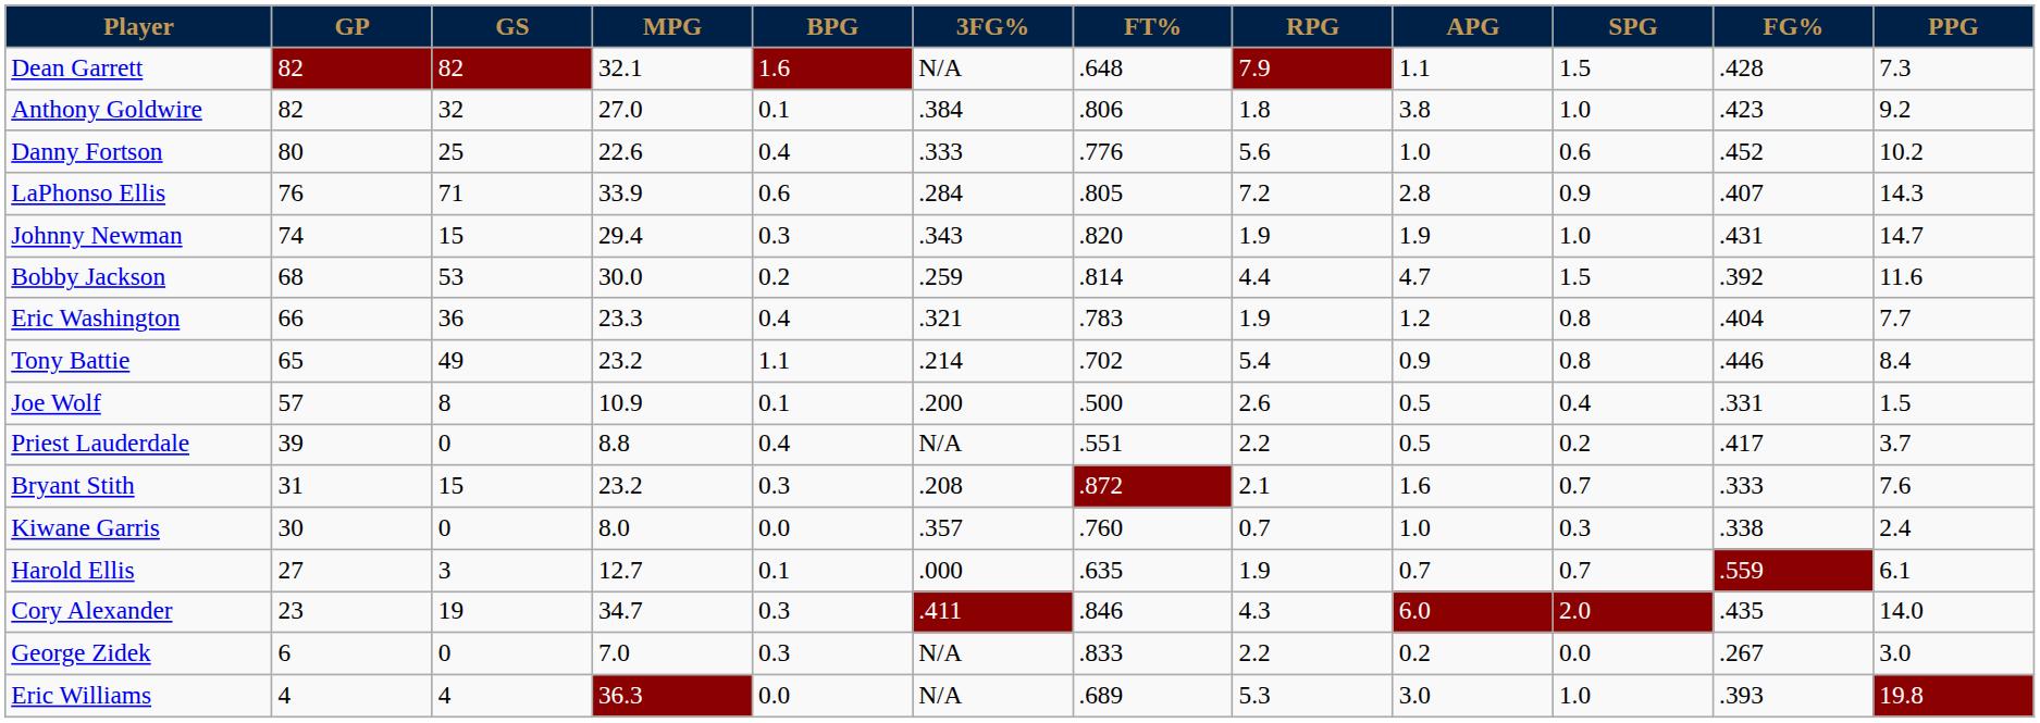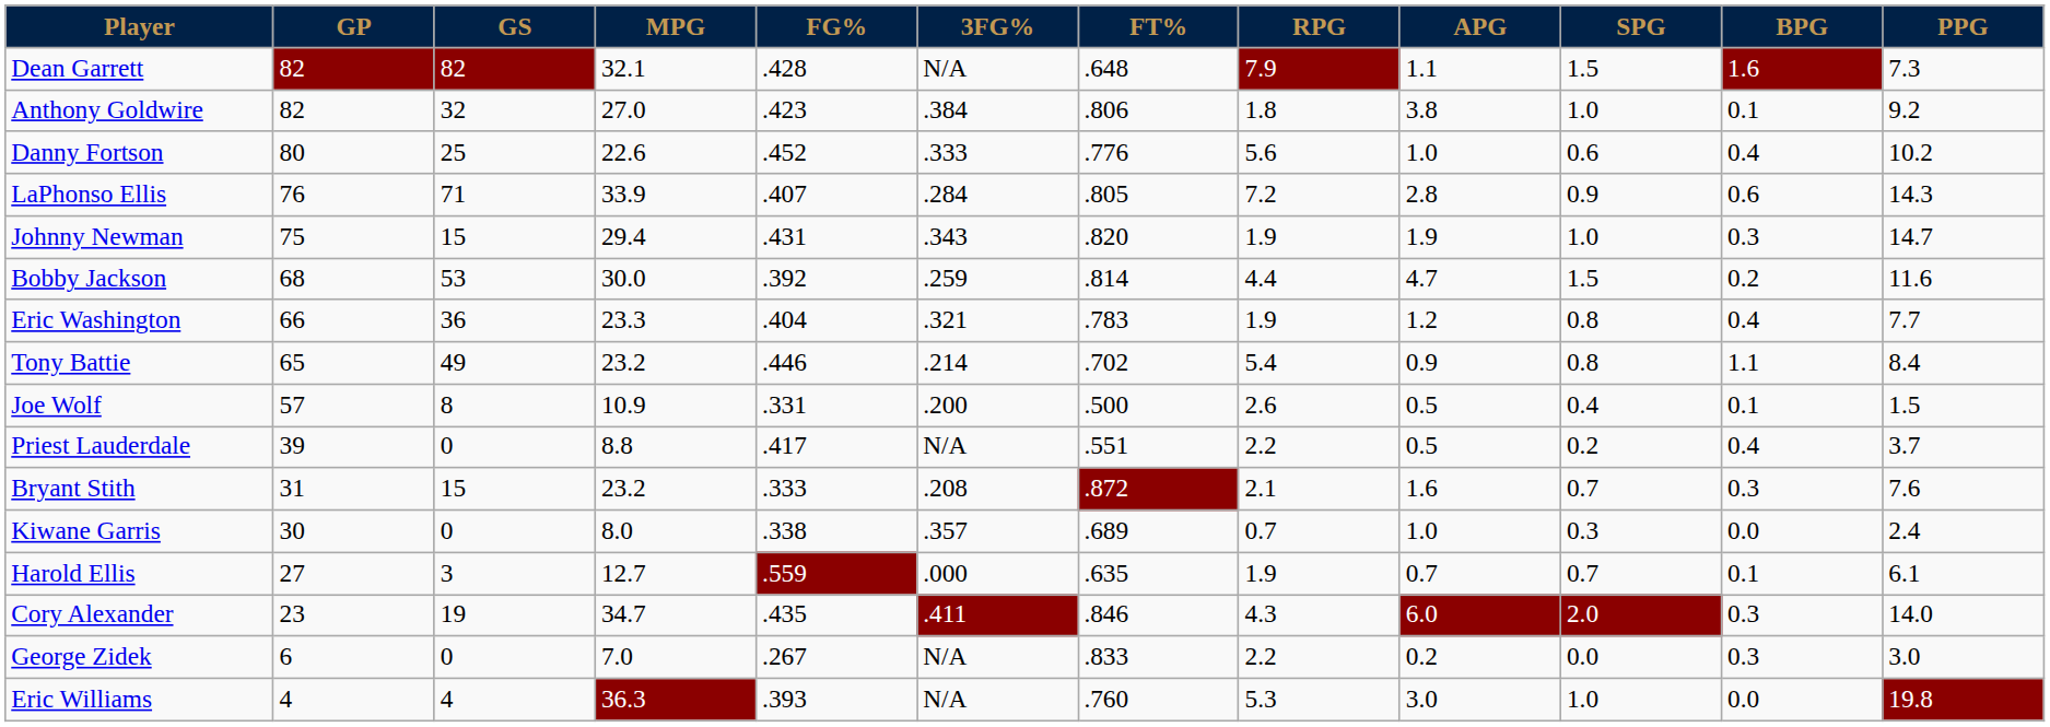 <table class="wikitable sortable" style="font-size: 90%">
 <tr>
 <th style="background:#002147;color:#C39953;" width="10%">Player</th>
 <th style="background:#002147;color:#C39953;" width="6%">GP</th>
 <th style="background:#002147;color:#C39953;" width="6%">GS</th>
 <th style="background:#002147;color:#C39953;" width="6%">MPG</th>
-<th style="background:#002147;color:#C39953;" width="6%">BPG</th>
+<th style="background:#002147;color:#C39953;" width="6%">FG%</th>
 <th style="background:#002147;color:#C39953;" width="6%">3FG%</th>
 <th style="background:#002147;color:#C39953;" width="6%">FT%</th>
 <th style="background:#002147;color:#C39953;" width="6%">RPG</th>
 <th style="background:#002147;color:#C39953;" width="6%">APG</th>
 <th style="background:#002147;color:#C39953;" width="6%">SPG</th>
-<th style="background:#002147;color:#C39953;" width="6%">FG%</th>
+<th style="background:#002147;color:#C39953;" width="6%">BPG</th>
 <th style="background:#002147;color:#C39953;" width="6%">PPG</th>
 </tr>
 <tr>
 <td><a href='#'>Dean Garrett</a></td>
 <td style="background:#8B0000;color:white;">82</td>
 <td style="background:#8B0000;color:white;">82</td>
 <td>32.1</td>
-<td style="background:#8B0000;color:white;">1.6</td>
+<td>.428</td>
 <td>N/A</td>
 <td>.648</td>
 <td style="background:#8B0000;color:white;">7.9</td>
 <td>1.1</td>
 <td>1.5</td>
-<td>.428</td>
+<td style="background:#8B0000;color:white;">1.6</td>
 <td>7.3</td>
 </tr>
 <tr>
 <td><a href='#'>Anthony Goldwire</a></td>
 <td>82</td>
 <td>32</td>
 <td>27.0</td>
-<td>0.1</td>
+<td>.423</td>
 <td>.384</td>
 <td>.806</td>
 <td>1.8</td>
 <td>3.8</td>
 <td>1.0</td>
-<td>.423</td>
+<td>0.1</td>
 <td>9.2</td>
 </tr>
 <tr>
 <td><a href='#'>Danny Fortson</a></td>
 <td>80</td>
 <td>25</td>
 <td>22.6</td>
-<td>0.4</td>
+<td>.452</td>
 <td>.333</td>
 <td>.776</td>
 <td>5.6</td>
 <td>1.0</td>
 <td>0.6</td>
-<td>.452</td>
+<td>0.4</td>
 <td>10.2</td>
 </tr>
 <tr>
 <td><a href='#'>LaPhonso Ellis</a></td>
 <td>76</td>
 <td>71</td>
 <td>33.9</td>
-<td>0.6</td>
+<td>.407</td>
 <td>.284</td>
 <td>.805</td>
 <td>7.2</td>
 <td>2.8</td>
 <td>0.9</td>
-<td>.407</td>
+<td>0.6</td>
 <td>14.3</td>
 </tr>
 <tr>
 <td><a href='#'>Johnny Newman</a></td>
-<td>74</td>
+<td>75</td>
 <td>15</td>
 <td>29.4</td>
-<td>0.3</td>
+<td>.431</td>
 <td>.343</td>
 <td>.820</td>
 <td>1.9</td>
 <td>1.9</td>
 <td>1.0</td>
-<td>.431</td>
+<td>0.3</td>
 <td>14.7</td>
 </tr>
 <tr>
 <td><a href='#'>Bobby Jackson</a></td>
 <td>68</td>
 <td>53</td>
 <td>30.0</td>
-<td>0.2</td>
+<td>.392</td>
 <td>.259</td>
 <td>.814</td>
 <td>4.4</td>
 <td>4.7</td>
 <td>1.5</td>
-<td>.392</td>
+<td>0.2</td>
 <td>11.6</td>
 </tr>
 <tr>
 <td><a href='#'>Eric Washington</a></td>
 <td>66</td>
 <td>36</td>
 <td>23.3</td>
-<td>0.4</td>
+<td>.404</td>
 <td>.321</td>
 <td>.783</td>
 <td>1.9</td>
 <td>1.2</td>
 <td>0.8</td>
-<td>.404</td>
+<td>0.4</td>
 <td>7.7</td>
 </tr>
 <tr>
 <td><a href='#'>Tony Battie</a></td>
 <td>65</td>
 <td>49</td>
 <td>23.2</td>
-<td>1.1</td>
+<td>.446</td>
 <td>.214</td>
 <td>.702</td>
 <td>5.4</td>
 <td>0.9</td>
 <td>0.8</td>
-<td>.446</td>
+<td>1.1</td>
 <td>8.4</td>
 </tr>
 <tr>
 <td><a href='#'>Joe Wolf</a></td>
 <td>57</td>
 <td>8</td>
 <td>10.9</td>
-<td>0.1</td>
+<td>.331</td>
 <td>.200</td>
 <td>.500</td>
 <td>2.6</td>
 <td>0.5</td>
 <td>0.4</td>
-<td>.331</td>
+<td>0.1</td>
 <td>1.5</td>
 </tr>
 <tr>
 <td><a href='#'>Priest Lauderdale</a></td>
 <td>39</td>
 <td>0</td>
 <td>8.8</td>
-<td>0.4</td>
+<td>.417</td>
 <td>N/A</td>
 <td>.551</td>
 <td>2.2</td>
 <td>0.5</td>
 <td>0.2</td>
-<td>.417</td>
+<td>0.4</td>
 <td>3.7</td>
 </tr>
 <tr>
 <td><a href='#'>Bryant Stith</a></td>
 <td>31</td>
 <td>15</td>
 <td>23.2</td>
-<td>0.3</td>
+<td>.333</td>
 <td>.208</td>
 <td style="background:#8B0000;color:white;">.872</td>
 <td>2.1</td>
 <td>1.6</td>
 <td>0.7</td>
-<td>.333</td>
+<td>0.3</td>
 <td>7.6</td>
 </tr>
 <tr>
 <td><a href='#'>Kiwane Garris</a></td>
 <td>30</td>
 <td>0</td>
 <td>8.0</td>
-<td>0.0</td>
+<td>.338</td>
 <td>.357</td>
-<td>.760</td>
+<td>.689</td>
 <td>0.7</td>
 <td>1.0</td>
 <td>0.3</td>
-<td>.338</td>
+<td>0.0</td>
 <td>2.4</td>
 </tr>
 <tr>
 <td><a href='#'>Harold Ellis</a></td>
 <td>27</td>
 <td>3</td>
 <td>12.7</td>
-<td>0.1</td>
+<td style="background:#8B0000;color:white;">.559</td>
 <td>.000</td>
 <td>.635</td>
 <td>1.9</td>
 <td>0.7</td>
 <td>0.7</td>
-<td style="background:#8B0000;color:white;">.559</td>
+<td>0.1</td>
 <td>6.1</td>
 </tr>
 <tr>
 <td><a href='#'>Cory Alexander</a></td>
 <td>23</td>
 <td>19</td>
 <td>34.7</td>
-<td>0.3</td>
+<td>.435</td>
 <td style="background:#8B0000;color:white;">.411</td>
 <td>.846</td>
 <td>4.3</td>
 <td style="background:#8B0000;color:white;">6.0</td>
 <td style="background:#8B0000;color:white;">2.0</td>
-<td>.435</td>
+<td>0.3</td>
 <td>14.0</td>
 </tr>
 <tr>
 <td><a href='#'>George Zidek</a></td>
 <td>6</td>
 <td>0</td>
 <td>7.0</td>
-<td>0.3</td>
+<td>.267</td>
 <td>N/A</td>
 <td>.833</td>
 <td>2.2</td>
 <td>0.2</td>
 <td>0.0</td>
-<td>.267</td>
+<td>0.3</td>
 <td>3.0</td>
 </tr>
 <tr>
 <td><a href='#'>Eric Williams</a></td>
 <td>4</td>
 <td>4</td>
 <td style="background:#8B0000;color:white;">36.3</td>
-<td>0.0</td>
+<td>.393</td>
 <td>N/A</td>
-<td>.689</td>
+<td>.760</td>
 <td>5.3</td>
 <td>3.0</td>
 <td>1.0</td>
-<td>.393</td>
+<td>0.0</td>
 <td style="background:#8B0000;color:white;">19.8</td>
 </tr>
 </table>
